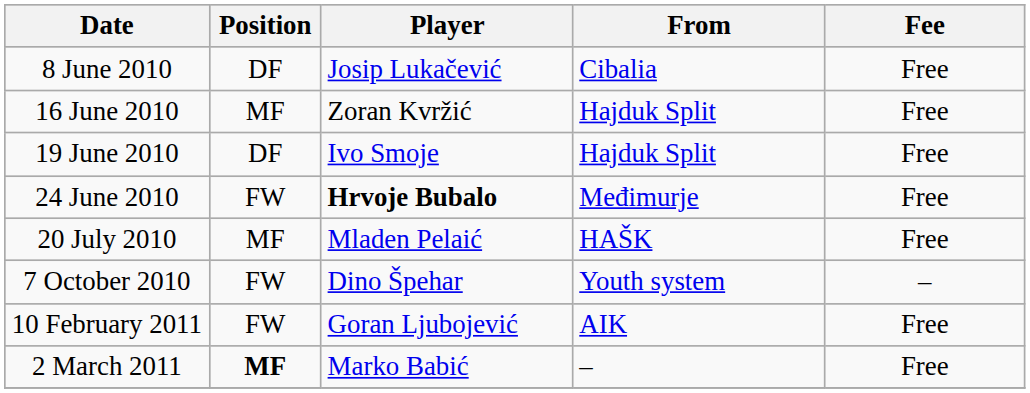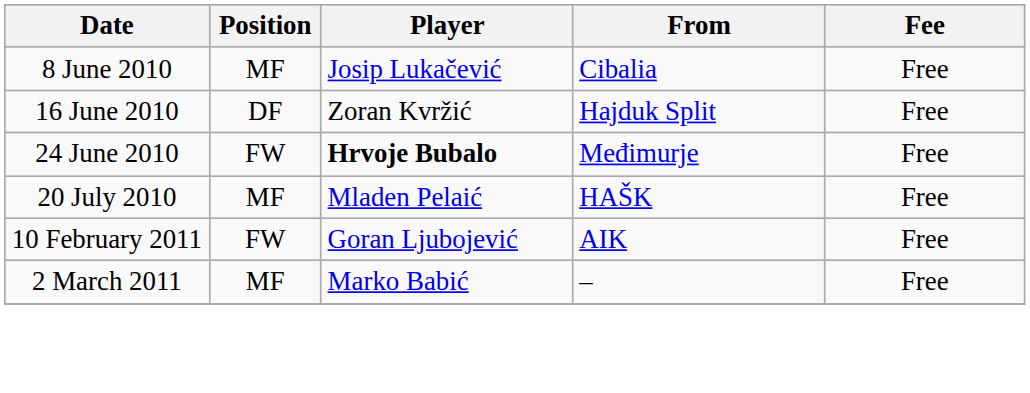 <table class="wikitable" style="text-align: center;">
 <tr>
 <th width=120>Date</th>
 <th width=60>Position</th>
 <th width=150>Player</th>
 <th width=150>From</th>
 <th width=120>Fee</th>
 </tr>
 <tr>
 <td>8 June 2010</td>
-<td>DF</td>
+<td>MF</td>
 <td style="text-align:left;"> <a href='#'>Josip Lukačević</a></td>
 <td style="text-align:left;"><a href='#'>Cibalia</a></td>
 <td>Free</td>
 </tr>
 <tr>
 <td>16 June 2010</td>
-<td>MF</td>
+<td>DF</td>
 <td style="text-align:left;"> Zoran Kvržić</td>
-<td style="text-align:left;"><a href='#'>Hajduk Split</a></td>
-<td>Free</td>
-</tr>
-<tr>
-<td>19 June 2010</td>
-<td>DF</td>
-<td style="text-align:left;"> <a href='#'>Ivo Smoje</a></td>
 <td style="text-align:left;"><a href='#'>Hajduk Split</a></td>
 <td>Free</td>
 </tr>
 <tr>
 <td>24 June 2010</td>
 <td>FW</td>
 <td style="text-align:left;"><strong> Hrvoje Bubalo</strong></td>
 <td style="text-align:left;"><a href='#'>Međimurje</a></td>
 <td>Free</td>
 </tr>
 <tr>
 <td>20 July 2010</td>
 <td>MF</td>
 <td style="text-align:left;"> <a href='#'>Mladen Pelaić</a></td>
 <td style="text-align:left;"><a href='#'>HAŠK</a></td>
 <td>Free</td>
 </tr>
 <tr>
-<td>7 October 2010</td>
-<td>FW</td>
-<td style="text-align:left;"> <a href='#'>Dino Špehar</a></td>
-<td style="text-align:left;"><a href='#'>Youth system</a></td>
-<td>–</td>
-</tr>
-<tr>
 <td>10 February 2011</td>
 <td>FW</td>
 <td style="text-align:left;"> <a href='#'>Goran Ljubojević</a></td>
 <td style="text-align:left;"><a href='#'>AIK</a></td>
 <td>Free</td>
 </tr>
 <tr>
 <td>2 March 2011</td>
-<td><strong>MF</strong></td>
+<td>MF</td>
 <td style="text-align:left;"> <a href='#'>Marko Babić</a></td>
 <td style="text-align:left;">–</td>
 <td>Free</td>
 </tr>
 <tr>
 </tr>
 </table>
